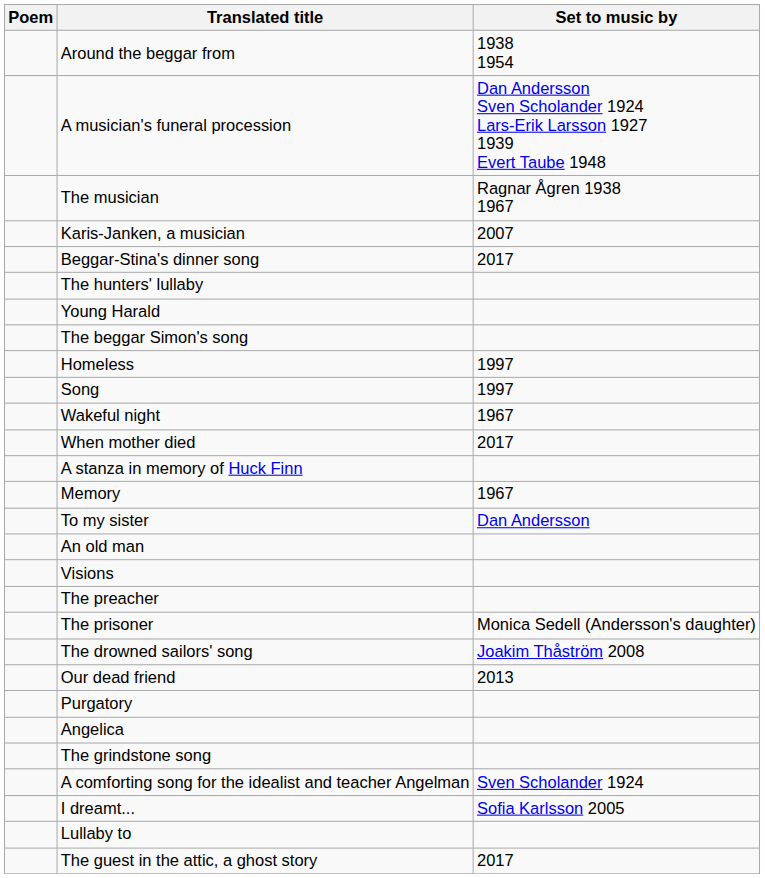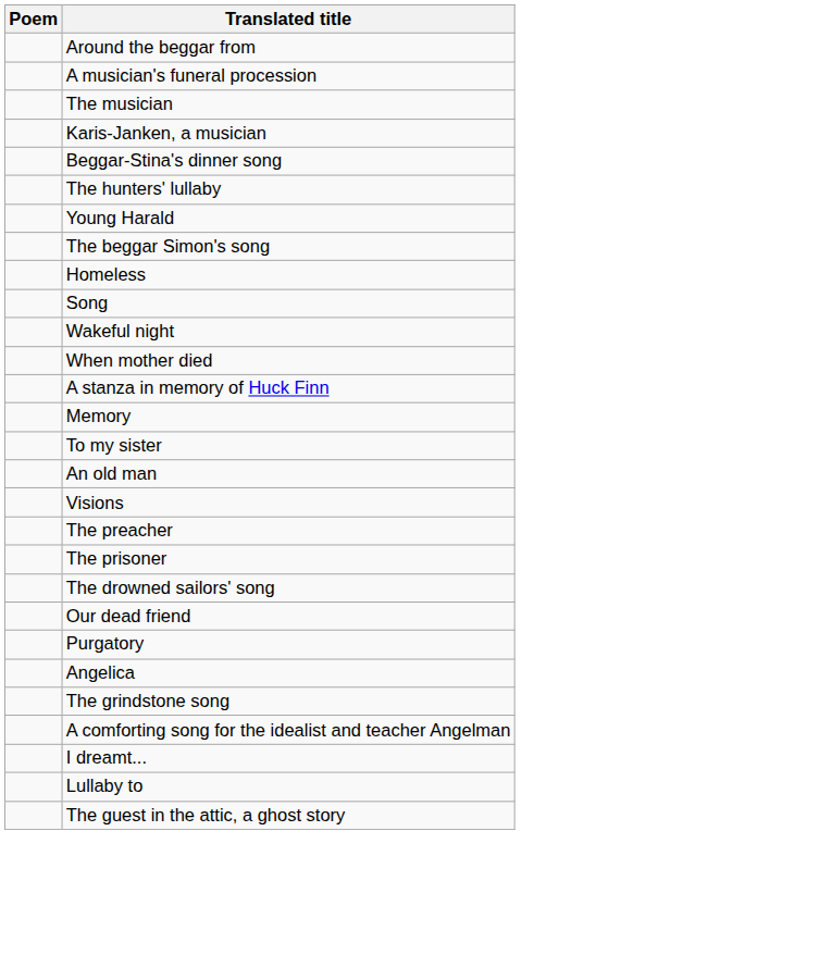 <table class="wikitable">
 <tr>
 <th>Poem</th>
 <th>Translated title</th>
-<th>Set to music by</th>
 </tr>
 <tr>
 <td></td>
 <td>Around the beggar from </td>
-<td> 1938<br> 1954</td>
 </tr>
 <tr>
 <td></td>
 <td>A musician's funeral procession</td>
-<td><a href='#'>Dan Andersson</a><br><a href='#'>Sven Scholander</a> 1924<br><a href='#'>Lars-Erik Larsson</a> 1927<br> 1939<br><a href='#'>Evert Taube</a> 1948</td>
 </tr>
 <tr>
 <td></td>
 <td>The musician</td>
-<td>Ragnar Ågren 1938<br> 1967</td>
 </tr>
 <tr>
 <td></td>
 <td>Karis-Janken, a musician</td>
-<td> 2007</td>
 </tr>
 <tr>
 <td></td>
 <td>Beggar-Stina's dinner song</td>
-<td> 2017</td>
 </tr>
 <tr>
 <td></td>
 <td>The hunters' lullaby</td>
-<td></td>
 </tr>
 <tr>
 <td></td>
 <td>Young Harald</td>
-<td></td>
 </tr>
 <tr>
 <td></td>
 <td>The beggar Simon's song</td>
-<td></td>
 </tr>
 <tr>
 <td></td>
 <td>Homeless</td>
-<td> 1997</td>
 </tr>
 <tr>
 <td></td>
 <td>Song</td>
-<td> 1997</td>
 </tr>
 <tr>
 <td></td>
 <td>Wakeful night</td>
-<td> 1967</td>
 </tr>
 <tr>
 <td></td>
 <td>When mother died</td>
-<td> 2017</td>
 </tr>
 <tr>
 <td></td>
 <td>A stanza in memory of <a href='#'>Huck Finn</a></td>
-<td></td>
 </tr>
 <tr>
 <td></td>
 <td>Memory</td>
-<td> 1967</td>
 </tr>
 <tr>
 <td></td>
 <td>To my sister</td>
-<td><a href='#'>Dan Andersson</a></td>
 </tr>
 <tr>
 <td></td>
 <td>An old man</td>
-<td></td>
 </tr>
 <tr>
 <td></td>
 <td>Visions</td>
-<td></td>
 </tr>
 <tr>
 <td></td>
 <td>The preacher</td>
-<td></td>
 </tr>
 <tr>
 <td></td>
 <td>The prisoner</td>
-<td>Monica Sedell (Andersson's daughter)</td>
 </tr>
 <tr>
 <td></td>
 <td>The drowned sailors' song</td>
-<td><a href='#'>Joakim Thåström</a> 2008</td>
 </tr>
 <tr>
 <td></td>
 <td>Our dead friend</td>
-<td> 2013</td>
 </tr>
 <tr>
 <td></td>
 <td>Purgatory</td>
-<td></td>
 </tr>
 <tr>
 <td></td>
 <td>Angelica</td>
-<td></td>
 </tr>
 <tr>
 <td></td>
 <td>The grindstone song</td>
-<td></td>
 </tr>
 <tr>
 <td></td>
 <td>A comforting song for the idealist and teacher Angelman</td>
-<td><a href='#'>Sven Scholander</a> 1924</td>
 </tr>
 <tr>
 <td></td>
 <td>I dreamt...</td>
-<td><a href='#'>Sofia Karlsson</a> 2005</td>
 </tr>
 <tr>
 <td></td>
 <td>Lullaby to </td>
-<td></td>
 </tr>
 <tr>
 <td></td>
 <td>The guest in the attic, a ghost story</td>
-<td> 2017</td>
 </tr>
 </table>
